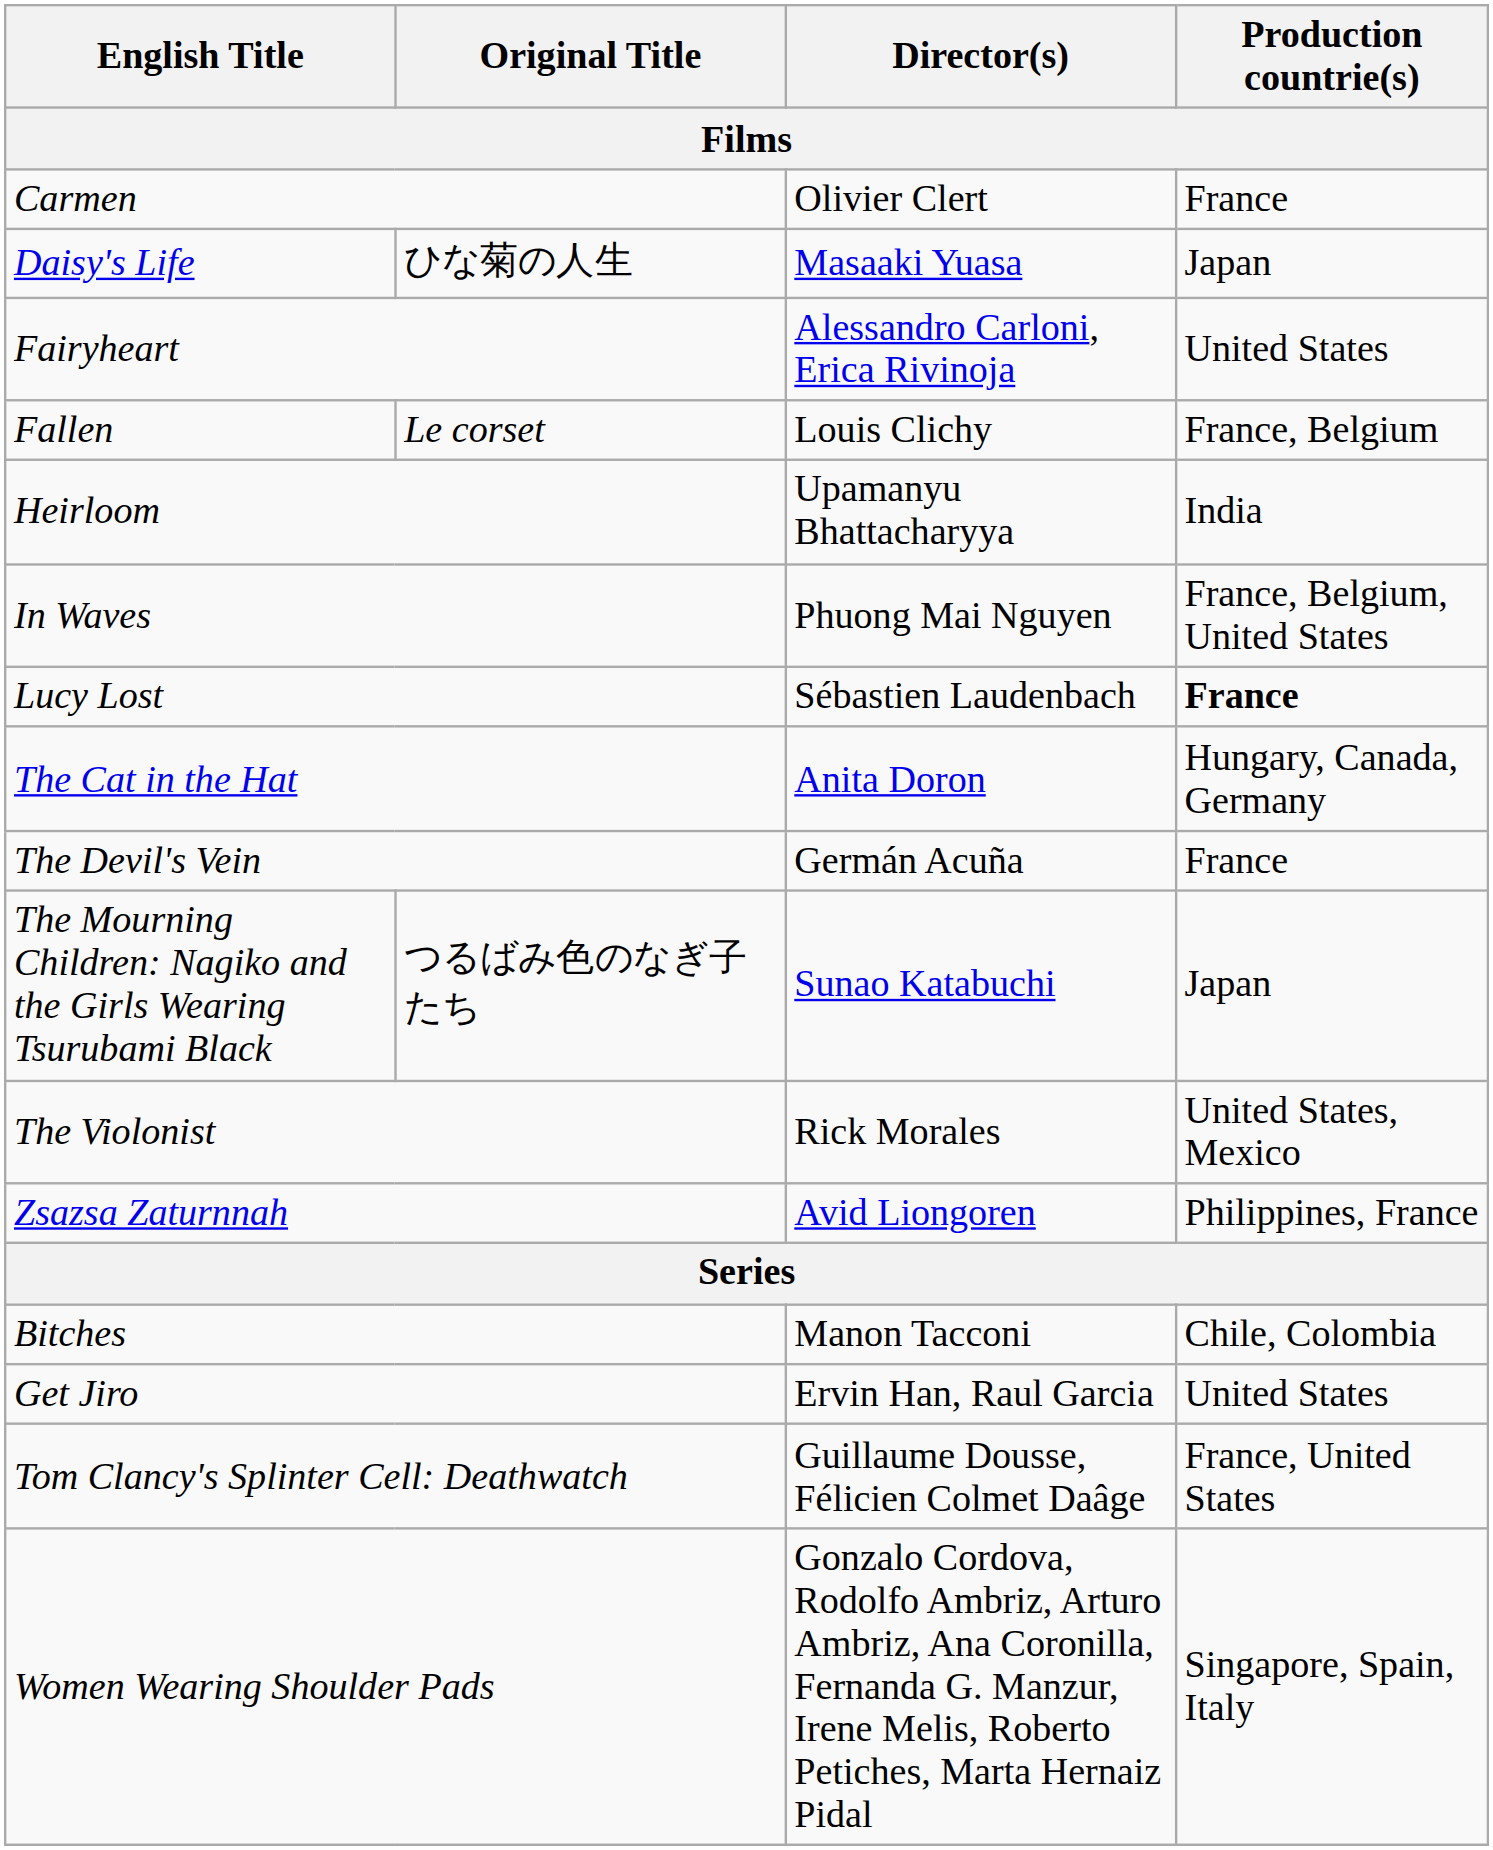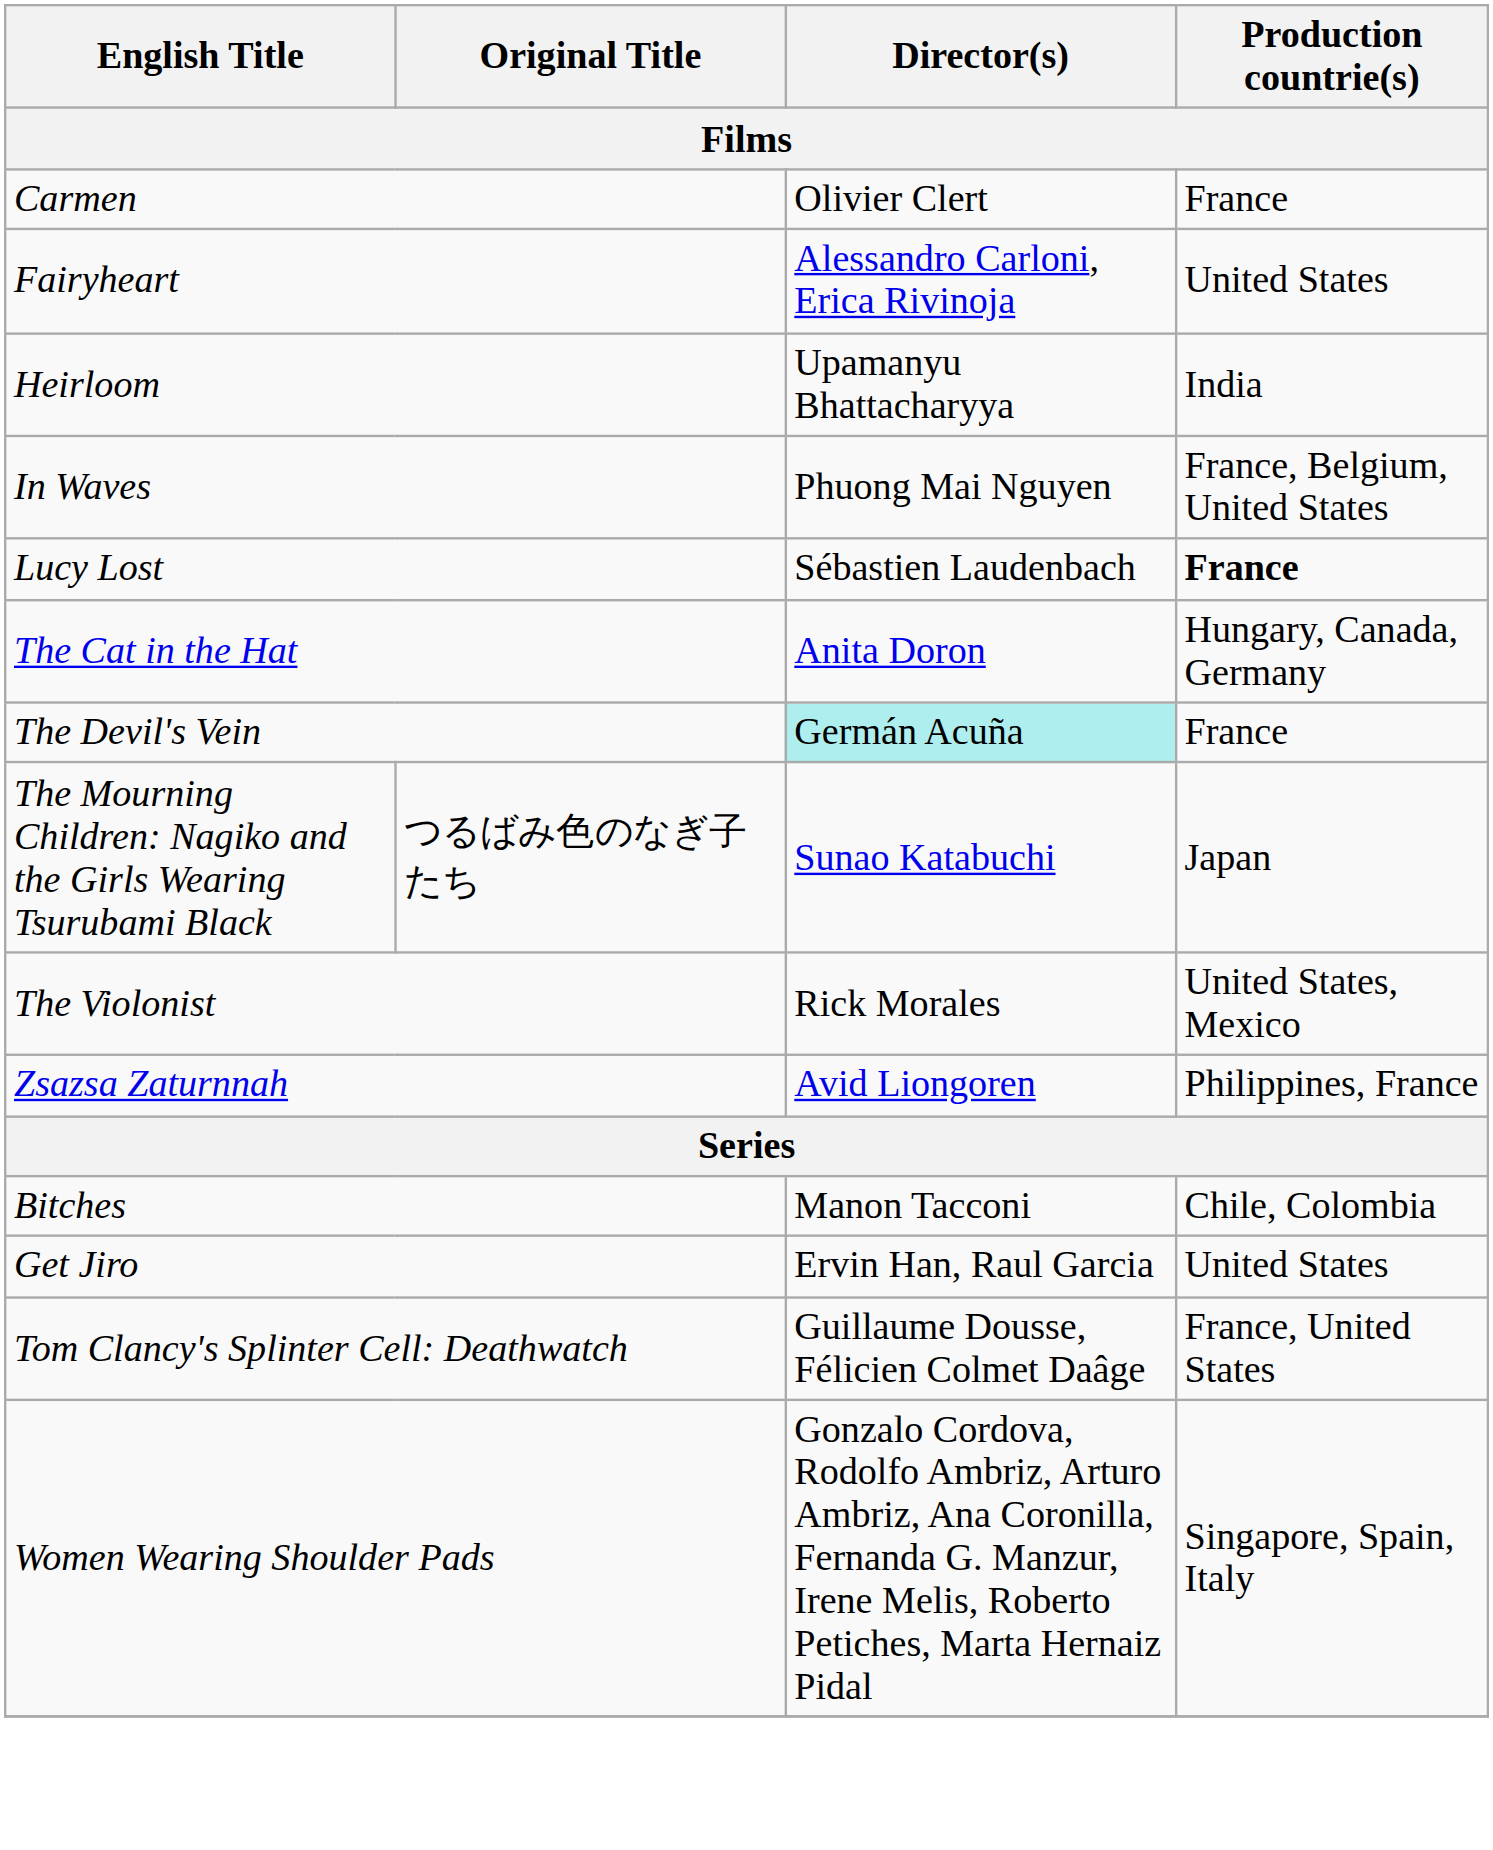 <table class="wikitable" style="width:100%; margin-bottom:4px">
 <tr>
 <th scope="col" width="25%">English Title</th>
 <th scope="col" width="25%">Original Title</th>
 <th scope="col" width="25%">Director(s)</th>
 <th scope="col" width="20%">Production countrie(s)</th>
 </tr>
 <tr>
 <th colspan="4">Films</th>
 </tr>
 <tr>
 <td colspan="2"><em>Carmen</em></td>
 <td>Olivier Clert</td>
 <td>France</td>
 </tr>
 <tr>
-<td><em><a href='#'>Daisy's Life</a></em></td>
-<td>ひな菊の人生</td>
-<td><a href='#'>Masaaki Yuasa</a></td>
-<td>Japan</td>
-</tr>
-<tr>
 <td colspan="2"><em>Fairyheart</em></td>
 <td><a href='#'>Alessandro Carloni</a>, <a href='#'>Erica Rivinoja</a></td>
 <td>United States</td>
-</tr>
-<tr>
-<td><em>Fallen</em></td>
-<td><em>Le corset</em></td>
-<td>Louis Clichy</td>
-<td>France, Belgium</td>
 </tr>
 <tr>
 <td colspan="2"><em>Heirloom</em></td>
 <td>Upamanyu Bhattacharyya</td>
 <td>India</td>
 </tr>
 <tr>
 <td colspan="2"><em>In Waves</em></td>
 <td>Phuong Mai Nguyen</td>
 <td>France, Belgium, United States</td>
 </tr>
 <tr>
 <td colspan="2"><em>Lucy Lost</em></td>
 <td>Sébastien Laudenbach</td>
 <td><strong>France</strong></td>
 </tr>
 <tr>
 <td colspan="2"><em><a href='#'>The Cat in the Hat</a></em></td>
 <td><a href='#'>Anita Doron</a></td>
 <td>Hungary, Canada, Germany</td>
 </tr>
 <tr>
 <td colspan="2"><em>The Devil's Vein</em></td>
-<td>Germán Acuña</td>
+<td style="background: paleturquoise;">Germán Acuña</td>
 <td>France</td>
 </tr>
 <tr>
 <td><em>The Mourning Children: Nagiko and the Girls Wearing Tsurubami Black</em></td>
 <td>つるばみ色のなぎ子たち</td>
 <td><a href='#'>Sunao Katabuchi</a></td>
 <td>Japan</td>
 </tr>
 <tr>
 <td colspan="2"><em>The Violonist</em></td>
 <td>Rick Morales</td>
 <td>United States, Mexico</td>
 </tr>
 <tr>
 <td colspan="2"><em><a href='#'>Zsazsa Zaturnnah</a></em></td>
 <td><a href='#'>Avid Liongoren</a></td>
 <td>Philippines, France</td>
 </tr>
 <tr>
 <th colspan="4">Series</th>
 </tr>
 <tr>
 <td colspan="2"><em>Bitches</em></td>
 <td>Manon Tacconi</td>
 <td>Chile, Colombia</td>
 </tr>
 <tr>
 <td colspan="2"><em>Get Jiro</em></td>
 <td>Ervin Han, Raul Garcia</td>
 <td>United States</td>
 </tr>
 <tr>
 <td colspan="2"><em>Tom Clancy's Splinter Cell: Deathwatch</em></td>
 <td>Guillaume Dousse, Félicien Colmet Daâge</td>
 <td>France, United States</td>
 </tr>
 <tr>
 <td colspan="2"><em>Women Wearing Shoulder Pads</em></td>
 <td>Gonzalo Cordova, Rodolfo Ambriz, Arturo Ambriz, Ana Coronilla, Fernanda G. Manzur, Irene Melis, Roberto Petiches, Marta Hernaiz Pidal</td>
 <td>Singapore, Spain, Italy</td>
 </tr>
 <tr>
 </tr>
 </table>
